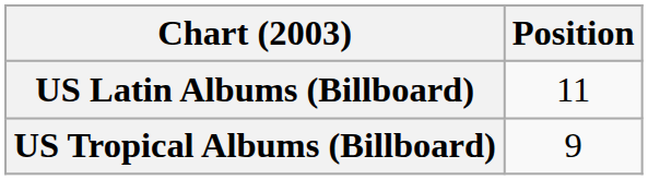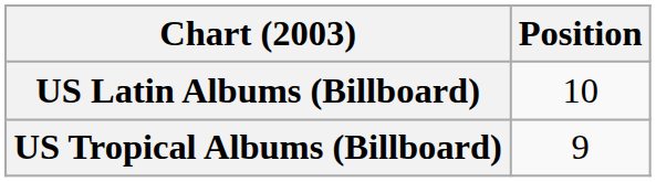 <table class="wikitable plainrowheaders " style="text-align:center;">
 <tr>
 <th scope="col">Chart (2003)</th>
 <th scope="col">Position</th>
 </tr>
 <tr>
 <th scope="row">US Latin Albums (Billboard)</th>
-<td>11</td>
+<td>10</td>
 </tr>
 <tr>
 <th scope="row">US Tropical Albums (Billboard)</th>
 <td>9</td>
 </tr>
 </table>
